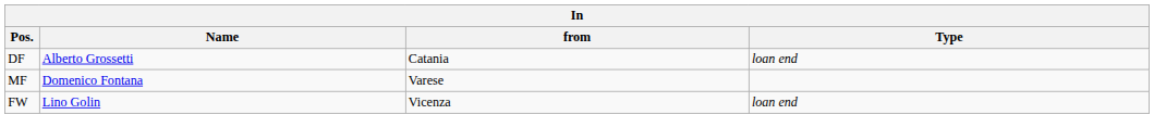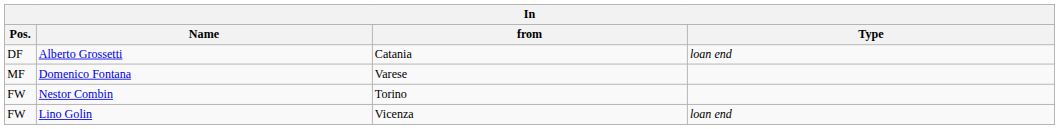 <table class="wikitable" style="font-size:90%;width:99%;">
 <tr>
 <th colspan="4">In</th>
 </tr>
 <tr>
 <th width=3%>Pos.</th>
 <th width=32%>Name</th>
 <th width=30%>from</th>
 <th width=35%>Type</th>
 </tr>
 <tr>
 <td>DF</td>
 <td><a href='#'>Alberto Grossetti</a></td>
 <td>Catania</td>
 <td><em>loan end</em></td>
 </tr>
 <tr>
 <td>MF</td>
 <td><a href='#'>Domenico Fontana</a></td>
 <td>Varese</td>
 <td></td>
 </tr>
 <tr>
 <td>FW</td>
+<td><a href='#'>Nestor Combin</a></td>
+<td>Torino</td>
+<td></td>
+</tr>
+<tr>
+<td>FW</td>
 <td><a href='#'>Lino Golin</a></td>
 <td>Vicenza</td>
 <td><em>loan end</em></td>
 </tr>
 </table>
